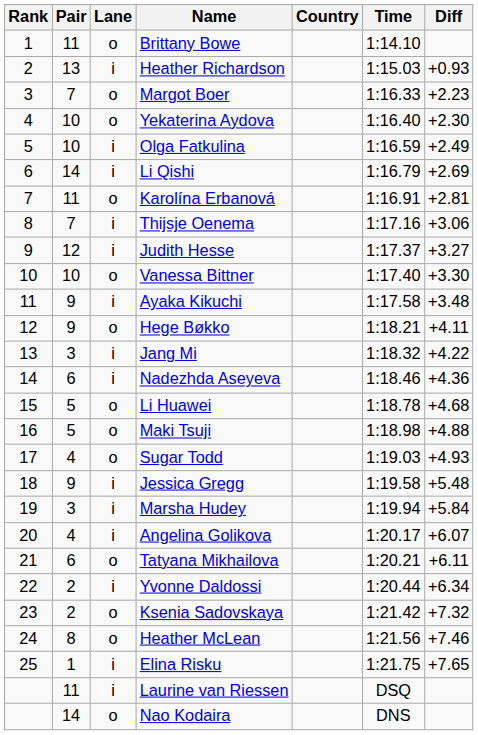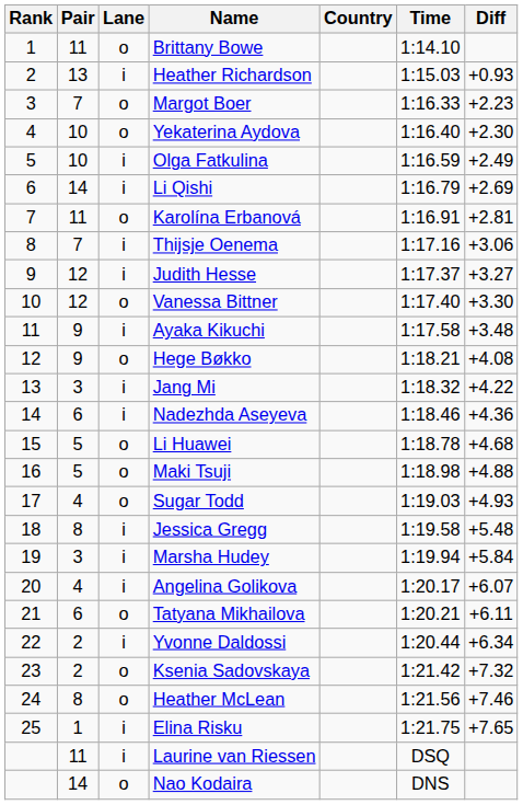 <table class="wikitable sortable" style="text-align:center">
 <tr>
 <th>Rank</th>
 <th>Pair</th>
 <th>Lane</th>
 <th>Name</th>
 <th>Country</th>
 <th>Time</th>
 <th>Diff</th>
 </tr>
 <tr>
 <td>1</td>
 <td>11</td>
 <td>o</td>
 <td align=left><a href='#'>Brittany Bowe</a></td>
 <td align=left></td>
 <td>1:14.10</td>
 <td></td>
 </tr>
 <tr>
 <td>2</td>
 <td>13</td>
 <td>i</td>
 <td align=left><a href='#'>Heather Richardson</a></td>
 <td align=left></td>
 <td>1:15.03</td>
 <td>+0.93</td>
 </tr>
 <tr>
 <td>3</td>
 <td>7</td>
 <td>o</td>
 <td align=left><a href='#'>Margot Boer</a></td>
 <td align=left></td>
 <td>1:16.33</td>
 <td>+2.23</td>
 </tr>
 <tr>
 <td>4</td>
 <td>10</td>
 <td>o</td>
 <td align=left><a href='#'>Yekaterina Aydova</a></td>
 <td align=left></td>
 <td>1:16.40</td>
 <td>+2.30</td>
 </tr>
 <tr>
 <td>5</td>
 <td>10</td>
 <td>i</td>
 <td align=left><a href='#'>Olga Fatkulina</a></td>
 <td align=left></td>
 <td>1:16.59</td>
 <td>+2.49</td>
 </tr>
 <tr>
 <td>6</td>
 <td>14</td>
 <td>i</td>
 <td align=left><a href='#'>Li Qishi</a></td>
 <td align=left></td>
 <td>1:16.79</td>
 <td>+2.69</td>
 </tr>
 <tr>
 <td>7</td>
 <td>11</td>
 <td>o</td>
 <td align=left><a href='#'>Karolína Erbanová</a></td>
 <td align=left></td>
 <td>1:16.91</td>
 <td>+2.81</td>
 </tr>
 <tr>
 <td>8</td>
 <td>7</td>
 <td>i</td>
 <td align=left><a href='#'>Thijsje Oenema</a></td>
 <td align=left></td>
 <td>1:17.16</td>
 <td>+3.06</td>
 </tr>
 <tr>
 <td>9</td>
 <td>12</td>
 <td>i</td>
 <td align=left><a href='#'>Judith Hesse</a></td>
 <td align=left></td>
 <td>1:17.37</td>
 <td>+3.27</td>
 </tr>
 <tr>
 <td>10</td>
-<td>10</td>
+<td>12</td>
 <td>o</td>
 <td align=left><a href='#'>Vanessa Bittner</a></td>
 <td align=left></td>
 <td>1:17.40</td>
 <td>+3.30</td>
 </tr>
 <tr>
 <td>11</td>
 <td>9</td>
 <td>i</td>
 <td align=left><a href='#'>Ayaka Kikuchi</a></td>
 <td align=left></td>
 <td>1:17.58</td>
 <td>+3.48</td>
 </tr>
 <tr>
 <td>12</td>
 <td>9</td>
 <td>o</td>
 <td align=left><a href='#'>Hege Bøkko</a></td>
 <td align=left></td>
 <td>1:18.21</td>
-<td>+4.11</td>
+<td>+4.08</td>
 </tr>
 <tr>
 <td>13</td>
 <td>3</td>
 <td>i</td>
 <td align=left><a href='#'>Jang Mi</a></td>
 <td align=left></td>
 <td>1:18.32</td>
 <td>+4.22</td>
 </tr>
 <tr>
 <td>14</td>
 <td>6</td>
 <td>i</td>
 <td align=left><a href='#'>Nadezhda Aseyeva</a></td>
 <td align=left></td>
 <td>1:18.46</td>
 <td>+4.36</td>
 </tr>
 <tr>
 <td>15</td>
 <td>5</td>
 <td>o</td>
 <td align=left><a href='#'>Li Huawei</a></td>
 <td align=left></td>
 <td>1:18.78</td>
 <td>+4.68</td>
 </tr>
 <tr>
 <td>16</td>
 <td>5</td>
 <td>o</td>
 <td align=left><a href='#'>Maki Tsuji</a></td>
 <td align=left></td>
 <td>1:18.98</td>
 <td>+4.88</td>
 </tr>
 <tr>
 <td>17</td>
 <td>4</td>
 <td>o</td>
 <td align=left><a href='#'>Sugar Todd</a></td>
 <td align=left></td>
 <td>1:19.03</td>
 <td>+4.93</td>
 </tr>
 <tr>
 <td>18</td>
-<td>9</td>
+<td>8</td>
 <td>i</td>
 <td align=left><a href='#'>Jessica Gregg</a></td>
 <td align=left></td>
 <td>1:19.58</td>
 <td>+5.48</td>
 </tr>
 <tr>
 <td>19</td>
 <td>3</td>
 <td>i</td>
 <td align=left><a href='#'>Marsha Hudey</a></td>
 <td align=left></td>
 <td>1:19.94</td>
 <td>+5.84</td>
 </tr>
 <tr>
 <td>20</td>
 <td>4</td>
 <td>i</td>
 <td align=left><a href='#'>Angelina Golikova</a></td>
 <td align=left></td>
 <td>1:20.17</td>
 <td>+6.07</td>
 </tr>
 <tr>
 <td>21</td>
 <td>6</td>
 <td>o</td>
 <td align=left><a href='#'>Tatyana Mikhailova</a></td>
 <td align=left></td>
 <td>1:20.21</td>
 <td>+6.11</td>
 </tr>
 <tr>
 <td>22</td>
 <td>2</td>
 <td>i</td>
 <td align=left><a href='#'>Yvonne Daldossi</a></td>
 <td align=left></td>
 <td>1:20.44</td>
 <td>+6.34</td>
 </tr>
 <tr>
 <td>23</td>
 <td>2</td>
 <td>o</td>
 <td align=left><a href='#'>Ksenia Sadovskaya</a></td>
 <td align=left></td>
 <td>1:21.42</td>
 <td>+7.32</td>
 </tr>
 <tr>
 <td>24</td>
 <td>8</td>
 <td>o</td>
 <td align=left><a href='#'>Heather McLean</a></td>
 <td align=left></td>
 <td>1:21.56</td>
 <td>+7.46</td>
 </tr>
 <tr>
 <td>25</td>
 <td>1</td>
 <td>i</td>
 <td align=left><a href='#'>Elina Risku</a></td>
 <td align=left></td>
 <td>1:21.75</td>
 <td>+7.65</td>
 </tr>
 <tr>
 <td></td>
 <td>11</td>
 <td>i</td>
 <td align=left><a href='#'>Laurine van Riessen</a></td>
 <td align=left></td>
 <td>DSQ</td>
 <td></td>
 </tr>
 <tr>
 <td></td>
 <td>14</td>
 <td>o</td>
 <td align=left><a href='#'>Nao Kodaira</a></td>
 <td align=left></td>
 <td>DNS</td>
 <td></td>
 </tr>
 </table>
